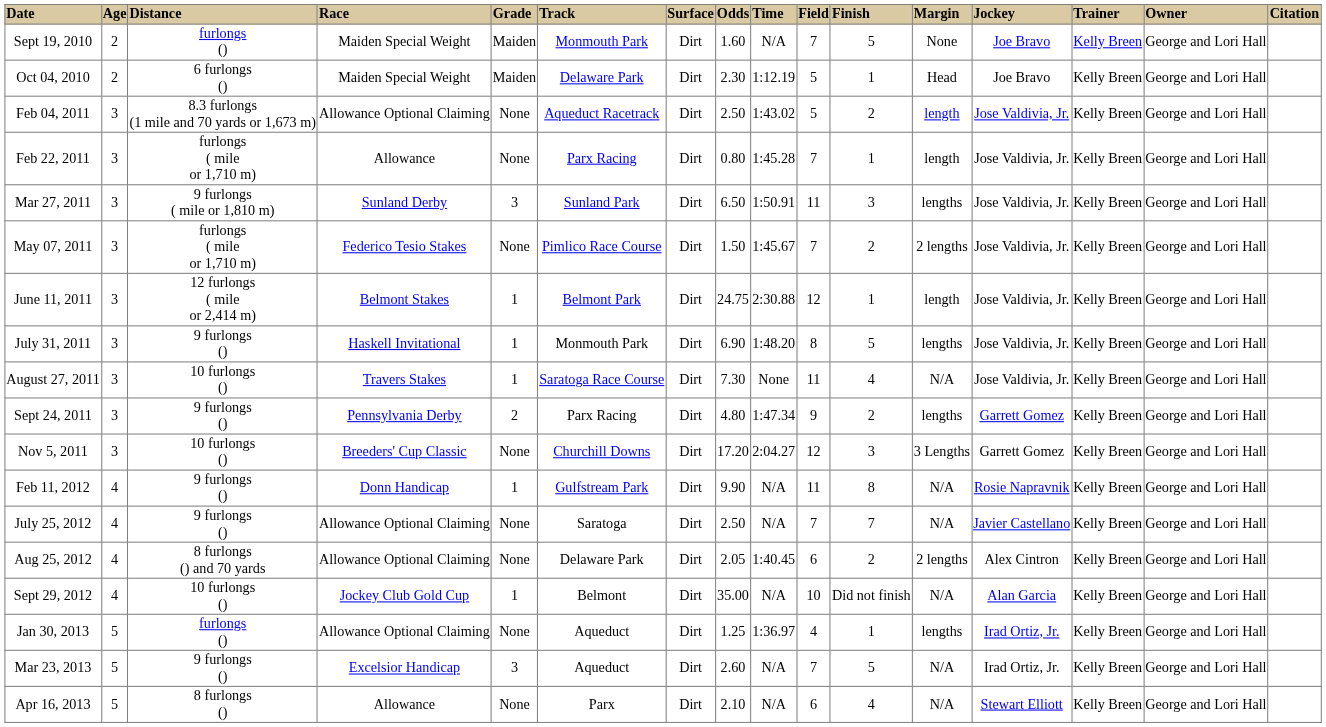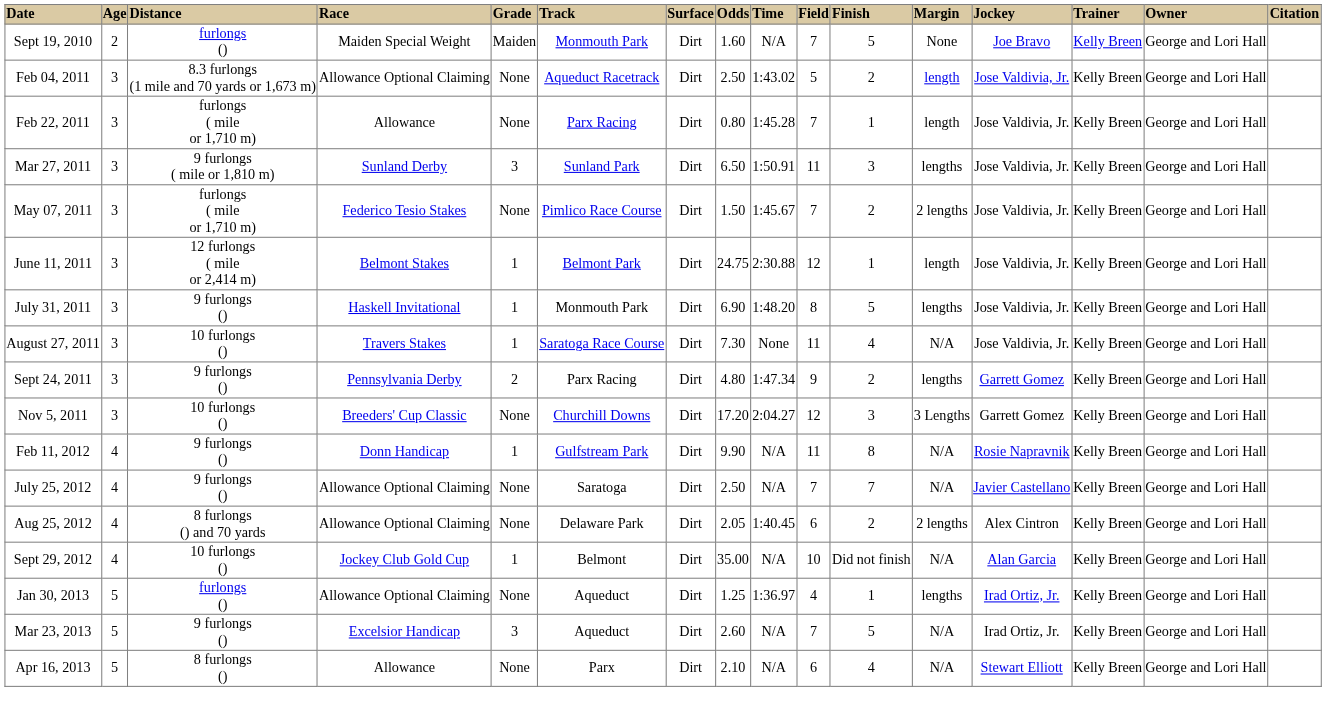 <table class = "sortable" | border="1" cellpadding="1" style="text-align:center; margin-left:1em; float:center; border-collapse: collapse; font-size:86%">
 <tr bgcolor="#DACAA4" align="left">
 <td><strong>Date</strong></td>
 <td><strong>Age</strong></td>
 <td><strong>Distance</strong></td>
 <td><strong>Race</strong></td>
 <td><strong>Grade</strong></td>
 <td><strong>Track</strong></td>
 <td><strong>Surface</strong></td>
 <td><strong>Odds</strong></td>
 <td><strong>Time</strong></td>
 <td><strong>Field</strong></td>
 <td><strong>Finish</strong></td>
 <td><strong>Margin</strong></td>
 <td><strong>Jockey</strong></td>
 <td><strong>Trainer</strong></td>
 <td><strong>Owner</strong></td>
 <td><strong>Citation</strong></td>
 </tr>
 <tr>
 <td>Sept 19, 2010</td>
 <td>2</td>
 <td> <a href='#'>furlongs</a><br>()</td>
 <td>Maiden Special Weight</td>
 <td>Maiden</td>
 <td><a href='#'>Monmouth Park</a></td>
 <td>Dirt</td>
 <td>1.60</td>
 <td>N/A</td>
 <td>7</td>
 <td>5</td>
 <td>None</td>
 <td><a href='#'>Joe Bravo</a></td>
 <td><a href='#'>Kelly Breen</a></td>
-<td>George and Lori Hall</td>
-<td></td>
-</tr>
-<tr>
-<td>Oct 04, 2010</td>
-<td>2</td>
-<td>6 furlongs<br>()</td>
-<td>Maiden Special Weight</td>
-<td>Maiden</td>
-<td><a href='#'>Delaware Park</a></td>
-<td>Dirt</td>
-<td>2.30</td>
-<td>1:12.19</td>
-<td>5</td>
-<td>1</td>
-<td>Head</td>
-<td>Joe Bravo</td>
-<td>Kelly Breen</td>
 <td>George and Lori Hall</td>
 <td></td>
 </tr>
 <tr>
 <td>Feb 04, 2011</td>
 <td>3</td>
 <td>8.3 furlongs<br>(1 mile and 70 yards or 1,673 m)</td>
 <td>Allowance Optional Claiming</td>
 <td>None</td>
 <td><a href='#'>Aqueduct Racetrack</a></td>
 <td>Dirt</td>
 <td>2.50</td>
 <td>1:43.02</td>
 <td>5</td>
 <td>2</td>
 <td> <a href='#'>length</a></td>
 <td><a href='#'>Jose Valdivia, Jr.</a></td>
 <td>Kelly Breen</td>
 <td>George and Lori Hall</td>
 <td></td>
 </tr>
 <tr>
 <td>Feb 22, 2011</td>
 <td>3</td>
 <td> furlongs<br>( mile <br>or 1,710 m)</td>
 <td>Allowance</td>
 <td>None</td>
 <td><a href='#'>Parx Racing</a></td>
 <td>Dirt</td>
 <td>0.80</td>
 <td>1:45.28</td>
 <td>7</td>
 <td>1</td>
 <td> length</td>
 <td>Jose Valdivia, Jr.</td>
 <td>Kelly Breen</td>
 <td>George and Lori Hall</td>
 <td></td>
 </tr>
 <tr>
 <td>Mar 27, 2011</td>
 <td>3</td>
 <td>9 furlongs<br>( mile or 1,810 m)</td>
 <td><a href='#'>Sunland Derby</a></td>
 <td>3</td>
 <td><a href='#'>Sunland Park</a></td>
 <td>Dirt</td>
 <td>6.50</td>
 <td>1:50.91</td>
 <td>11</td>
 <td>3</td>
 <td> lengths</td>
 <td>Jose Valdivia, Jr.</td>
 <td>Kelly Breen</td>
 <td>George and Lori Hall</td>
 <td></td>
 </tr>
 <tr>
 <td>May 07, 2011</td>
 <td>3</td>
 <td> furlongs<br>( mile <br>or 1,710 m)</td>
 <td><a href='#'>Federico Tesio Stakes</a></td>
 <td>None</td>
 <td><a href='#'>Pimlico Race Course</a></td>
 <td>Dirt</td>
 <td>1.50</td>
 <td>1:45.67</td>
 <td>7</td>
 <td>2</td>
 <td>2 lengths</td>
 <td>Jose Valdivia, Jr.</td>
 <td>Kelly Breen</td>
 <td>George and Lori Hall</td>
 <td></td>
 </tr>
 <tr>
 <td>June 11, 2011</td>
 <td>3</td>
 <td>12 furlongs <br>( mile <br>or 2,414 m)</td>
 <td><a href='#'>Belmont Stakes</a></td>
 <td>1</td>
 <td><a href='#'>Belmont Park</a></td>
 <td>Dirt</td>
 <td>24.75</td>
 <td>2:30.88</td>
 <td>12</td>
 <td>1</td>
 <td> length</td>
 <td>Jose Valdivia, Jr.</td>
 <td>Kelly Breen</td>
 <td>George and Lori Hall</td>
 <td></td>
 </tr>
 <tr>
 <td>July 31, 2011</td>
 <td>3</td>
 <td>9 furlongs<br>()</td>
 <td><a href='#'>Haskell Invitational</a></td>
 <td>1</td>
 <td>Monmouth Park</td>
 <td>Dirt</td>
 <td>6.90</td>
 <td>1:48.20</td>
 <td>8</td>
 <td>5</td>
 <td> lengths</td>
 <td>Jose Valdivia, Jr.</td>
 <td>Kelly Breen</td>
 <td>George and Lori Hall</td>
 <td></td>
 </tr>
 <tr>
 <td>August 27, 2011</td>
 <td>3</td>
 <td>10 furlongs<br>()</td>
 <td><a href='#'>Travers Stakes</a></td>
 <td>1</td>
 <td><a href='#'>Saratoga Race Course</a></td>
 <td>Dirt</td>
 <td>7.30</td>
 <td>None</td>
 <td>11</td>
 <td>4</td>
 <td>N/A</td>
 <td>Jose Valdivia, Jr.</td>
 <td>Kelly Breen</td>
 <td>George and Lori Hall</td>
 <td></td>
 </tr>
 <tr>
 <td>Sept 24, 2011</td>
 <td>3</td>
 <td>9 furlongs<br>()</td>
 <td><a href='#'>Pennsylvania Derby</a></td>
 <td>2</td>
 <td>Parx Racing</td>
 <td>Dirt</td>
 <td>4.80</td>
 <td>1:47.34</td>
 <td>9</td>
 <td>2</td>
 <td> lengths</td>
 <td><a href='#'>Garrett Gomez</a></td>
 <td>Kelly Breen</td>
 <td>George and Lori Hall</td>
 <td></td>
 </tr>
 <tr>
 <td>Nov 5, 2011</td>
 <td>3</td>
 <td>10 furlongs<br>()</td>
 <td><a href='#'>Breeders' Cup Classic</a></td>
 <td>None</td>
 <td><a href='#'>Churchill Downs</a></td>
 <td>Dirt</td>
 <td>17.20</td>
 <td>2:04.27</td>
 <td>12</td>
 <td>3</td>
 <td>3 Lengths</td>
 <td>Garrett Gomez</td>
 <td>Kelly Breen</td>
 <td>George and Lori Hall</td>
 <td></td>
 </tr>
 <tr>
 <td>Feb 11, 2012</td>
 <td>4</td>
 <td>9 furlongs<br>()</td>
 <td><a href='#'>Donn Handicap</a></td>
 <td>1</td>
 <td><a href='#'>Gulfstream Park</a></td>
 <td>Dirt</td>
 <td>9.90</td>
 <td>N/A</td>
 <td>11</td>
 <td>8</td>
 <td>N/A</td>
 <td><a href='#'>Rosie Napravnik</a></td>
 <td>Kelly Breen</td>
 <td>George and Lori Hall</td>
 <td></td>
 </tr>
 <tr>
 <td>July 25, 2012</td>
 <td>4</td>
 <td>9 furlongs<br>()</td>
 <td>Allowance Optional Claiming</td>
 <td>None</td>
 <td>Saratoga</td>
 <td>Dirt</td>
 <td>2.50</td>
 <td>N/A</td>
 <td>7</td>
 <td>7</td>
 <td>N/A</td>
 <td><a href='#'>Javier Castellano</a></td>
 <td>Kelly Breen</td>
 <td>George and Lori Hall</td>
 <td></td>
 </tr>
 <tr>
 <td>Aug 25, 2012</td>
 <td>4</td>
 <td>8 furlongs<br>() and 70 yards</td>
 <td>Allowance Optional Claiming</td>
 <td>None</td>
 <td>Delaware Park</td>
 <td>Dirt</td>
 <td>2.05</td>
 <td>1:40.45</td>
 <td>6</td>
 <td>2</td>
 <td>2 lengths</td>
 <td>Alex Cintron</td>
 <td>Kelly Breen</td>
 <td>George and Lori Hall</td>
 <td></td>
 </tr>
 <tr>
 <td>Sept 29, 2012</td>
 <td>4</td>
 <td>10 furlongs<br>()</td>
 <td><a href='#'>Jockey Club Gold Cup</a></td>
 <td>1</td>
 <td>Belmont</td>
 <td>Dirt</td>
 <td>35.00</td>
 <td>N/A</td>
 <td>10</td>
 <td>Did not finish</td>
 <td>N/A</td>
 <td><a href='#'>Alan Garcia</a></td>
 <td>Kelly Breen</td>
 <td>George and Lori Hall</td>
 <td></td>
 </tr>
 <tr>
 <td>Jan 30, 2013</td>
 <td>5</td>
 <td> <a href='#'>furlongs</a><br>()</td>
 <td>Allowance Optional Claiming</td>
 <td>None</td>
 <td>Aqueduct</td>
 <td>Dirt</td>
 <td>1.25</td>
 <td>1:36.97</td>
 <td>4</td>
 <td>1</td>
 <td> lengths</td>
 <td><a href='#'>Irad Ortiz, Jr.</a></td>
 <td>Kelly Breen</td>
 <td>George and Lori Hall</td>
 <td></td>
 </tr>
 <tr>
 <td>Mar 23, 2013</td>
 <td>5</td>
 <td>9 furlongs<br>()</td>
 <td><a href='#'>Excelsior Handicap</a></td>
 <td>3</td>
 <td>Aqueduct</td>
 <td>Dirt</td>
 <td>2.60</td>
 <td>N/A</td>
 <td>7</td>
 <td>5</td>
 <td>N/A</td>
 <td>Irad Ortiz, Jr.</td>
 <td>Kelly Breen</td>
 <td>George and Lori Hall</td>
 <td></td>
 </tr>
 <tr>
 <td>Apr 16, 2013</td>
 <td>5</td>
 <td>8 furlongs<br>()</td>
 <td>Allowance</td>
 <td>None</td>
 <td>Parx</td>
 <td>Dirt</td>
 <td>2.10</td>
 <td>N/A</td>
 <td>6</td>
 <td>4</td>
 <td>N/A</td>
 <td><a href='#'>Stewart Elliott</a></td>
 <td>Kelly Breen</td>
 <td>George and Lori Hall</td>
 <td></td>
 </tr>
 </table>
